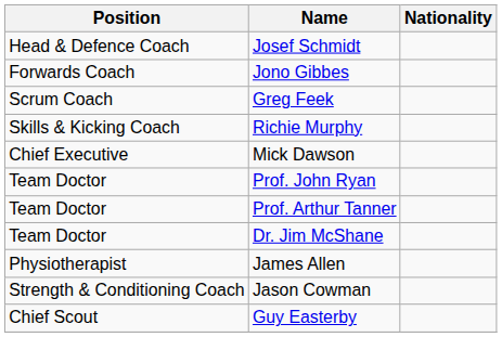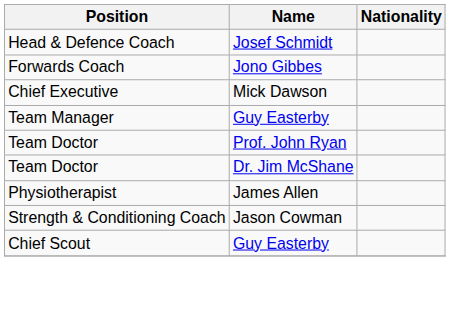 <table class="wikitable">
 <tr>
 <th>Position</th>
 <th>Name</th>
 <th>Nationality</th>
 </tr>
 <tr>
 <td>Head & Defence Coach</td>
 <td><a href='#'>Josef Schmidt</a></td>
 <td></td>
 </tr>
 <tr>
 <td>Forwards Coach</td>
 <td><a href='#'>Jono Gibbes</a></td>
 <td></td>
 </tr>
 <tr>
-<td>Scrum Coach</td>
-<td><a href='#'>Greg Feek</a></td>
-<td></td>
-</tr>
-<tr>
-<td>Skills & Kicking Coach</td>
-<td><a href='#'>Richie Murphy</a></td>
-<td></td>
-</tr>
-<tr>
 <td>Chief Executive</td>
 <td>Mick Dawson</td>
 <td></td>
 </tr>
 <tr>
-<td>Team Doctor</td>
-<td><a href='#'>Prof. John Ryan</a></td>
+<td>Team Manager</td>
+<td><a href='#'>Guy Easterby</a></td>
 <td></td>
 </tr>
 <tr>
 <td>Team Doctor</td>
-<td><a href='#'>Prof. Arthur Tanner</a></td>
+<td><a href='#'>Prof. John Ryan</a></td>
 <td></td>
 </tr>
 <tr>
 <td>Team Doctor</td>
 <td><a href='#'>Dr. Jim McShane</a></td>
 <td></td>
 </tr>
 <tr>
 <td>Physiotherapist</td>
 <td>James Allen</td>
 <td></td>
 </tr>
 <tr>
 <td>Strength & Conditioning Coach</td>
 <td>Jason Cowman</td>
 <td></td>
 </tr>
 <tr>
 <td>Chief Scout</td>
 <td><a href='#'>Guy Easterby</a></td>
 <td></td>
 </tr>
 <tr>
 </tr>
 </table>
